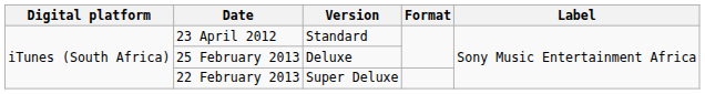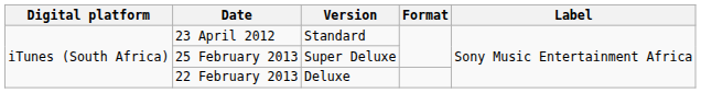 <table class="wikitable">
 <tr>
 <th>Digital platform</th>
 <th>Date</th>
 <th>Version</th>
 <th>Format</th>
 <th>Label</th>
 </tr>
 <tr>
 <td rowspan="3">iTunes (South Africa)</td>
 <td>23 April 2012</td>
 <td rowspan="1">Standard</td>
 <td rowspan="2"></td>
 <td rowspan="3">Sony Music Entertainment Africa</td>
 </tr>
 <tr>
 <td>25 February 2013</td>
-<td>Deluxe</td>
+<td>Super Deluxe</td>
 </tr>
 <tr>
 <td>22 February 2013</td>
-<td>Super Deluxe</td>
+<td>Deluxe</td>
 <td></td>
 </tr>
 </table>
